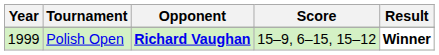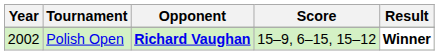 <table class="sortable wikitable" style="font-size: 90%;">
 <tr>
 <th>Year</th>
 <th>Tournament</th>
 <th>Opponent</th>
 <th>Score</th>
 <th>Result</th>
 </tr>
 <tr>
 </tr>
 <tr style="background:#D4F1C5">
-<td align="center">1999</td>
+<td align="center">2002</td>
 <td align="left"><a href='#'>Polish Open</a></td>
 <td align="left"><strong> <a href='#'>Richard Vaughan</a></strong></td>
 <td align="left">15–9, 6–15, 15–12</td>
 <td style="text-align:left; background:white"> <strong>Winner</strong></td>
 </tr>
 </table>
